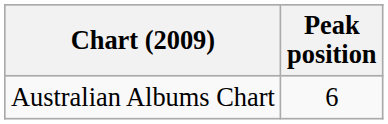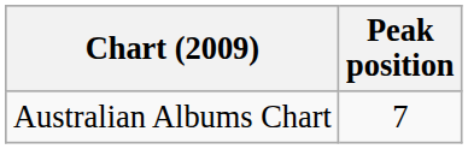 <table class="wikitable">
 <tr>
 <th>Chart (2009)</th>
 <th>Peak<br>position</th>
 </tr>
 <tr>
 <td>Australian Albums Chart</td>
-<td align="center">6</td>
+<td align="center">7</td>
 </tr>
 </table>
